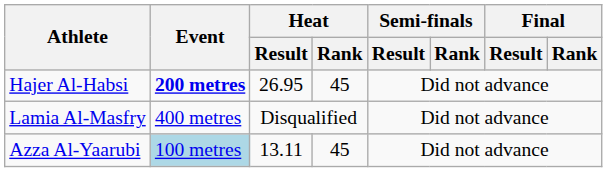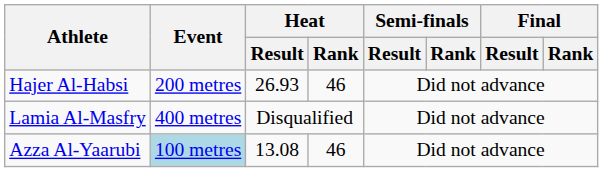 <table class="wikitable" style="font-size:90%; text-align:center">
 <tr>
 <th rowspan="2">Athlete</th>
 <th rowspan="2">Event</th>
 <th colspan="2">Heat</th>
 <th colspan="2">Semi-finals</th>
 <th colspan="2">Final</th>
 </tr>
 <tr>
 <th>Result</th>
 <th>Rank</th>
 <th>Result</th>
 <th>Rank</th>
 <th>Result</th>
 <th>Rank</th>
 </tr>
 <tr>
 <td align="left"><a href='#'>Hajer Al-Habsi</a></td>
-<td align="left"><strong><a href='#'>200 metres</a></strong></td>
-<td>26.95</td>
-<td>45</td>
+<td align="left"><a href='#'>200 metres</a></td>
+<td>26.93</td>
+<td>46</td>
 <td colspan="4">Did not advance</td>
 </tr>
 <tr>
 <td align="left"><a href='#'>Lamia Al-Masfry</a></td>
 <td align="left"><a href='#'>400 metres</a></td>
 <td colspan="2">Disqualified</td>
 <td colspan="4">Did not advance</td>
 </tr>
 <tr>
 <td align="left"><a href='#'>Azza Al-Yaarubi</a></td>
 <td align="left" style="background: lightblue;"><a href='#'>100 metres</a></td>
-<td>13.11</td>
-<td>45</td>
+<td>13.08</td>
+<td>46</td>
 <td colspan="4">Did not advance</td>
 </tr>
 </table>
